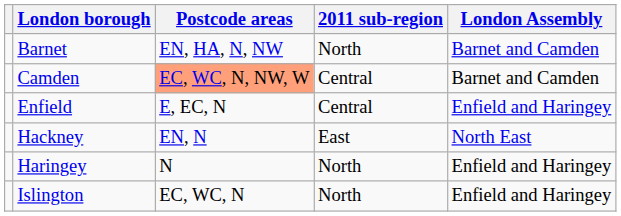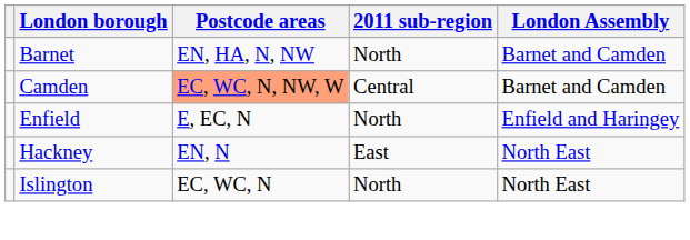 <table class="wikitable sortable mw-collapsible">
 <tr>
 <th class="unsortable"></th>
 <th><a href='#'>London borough</a></th>
 <th><a href='#'>Postcode areas</a></th>
 <th><a href='#'>2011 sub-region</a></th>
 <th><a href='#'>London Assembly</a></th>
 </tr>
 <tr>
 <td></td>
 <td><a href='#'>Barnet</a></td>
 <td><a href='#'>EN</a>, <a href='#'>HA</a>, <a href='#'>N</a>, <a href='#'>NW</a></td>
 <td>North</td>
 <td><a href='#'>Barnet and Camden</a></td>
 </tr>
 <tr>
 <td></td>
 <td><a href='#'>Camden</a></td>
 <td style="background: lightsalmon;"><a href='#'>EC</a>, <a href='#'>WC</a>, N, NW, W</td>
 <td>Central</td>
 <td>Barnet and Camden</td>
 </tr>
 <tr>
 <td></td>
 <td><a href='#'>Enfield</a></td>
 <td><a href='#'>E</a>, EC, N</td>
-<td>Central</td>
+<td>North</td>
 <td><a href='#'>Enfield and Haringey</a></td>
 </tr>
 <tr>
 <td></td>
 <td><a href='#'>Hackney</a></td>
 <td><a href='#'>EN</a>, <a href='#'>N</a></td>
 <td>East</td>
 <td><a href='#'>North East</a></td>
 </tr>
 <tr>
 <td></td>
-<td><a href='#'>Haringey</a></td>
-<td>N</td>
-<td>North</td>
-<td>Enfield and Haringey</td>
-</tr>
-<tr>
-<td></td>
 <td><a href='#'>Islington</a></td>
 <td>EC, WC, N</td>
 <td>North</td>
-<td>Enfield and Haringey</td>
+<td>North East</td>
 </tr>
 </table>
